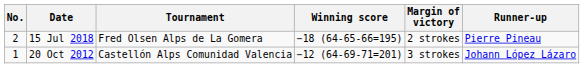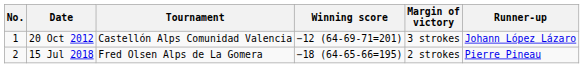 <table class="wikitable" style="font-size:95%;">
 <tr>
 <th>No.</th>
 <th>Date</th>
 <th>Tournament</th>
 <th>Winning score</th>
 <th>Margin of<br>victory</th>
 <th>Runner-up</th>
 </tr>
 <tr>
+<td align=center>1</td>
+<td align=right>20 Oct <a href='#'>2012</a></td>
+<td>Castellón Alps Comunidad Valencia</td>
+<td>−12 (64-69-71=201)</td>
+<td>3 strokes</td>
+<td> <a href='#'>Johann López Lázaro</a></td>
+</tr>
+<tr>
 <td align=center>2</td>
 <td align=right>15 Jul <a href='#'>2018</a></td>
 <td>Fred Olsen Alps de La Gomera</td>
 <td>−18 (64-65-66=195)</td>
 <td>2 strokes</td>
 <td> <a href='#'>Pierre Pineau</a></td>
 </tr>
-<tr>
-<td align=center>1</td>
-<td align=right>20 Oct <a href='#'>2012</a></td>
-<td>Castellón Alps Comunidad Valencia</td>
-<td>−12 (64-69-71=201)</td>
-<td>3 strokes</td>
-<td> <a href='#'>Johann López Lázaro</a></td>
-</tr>
 </table>
